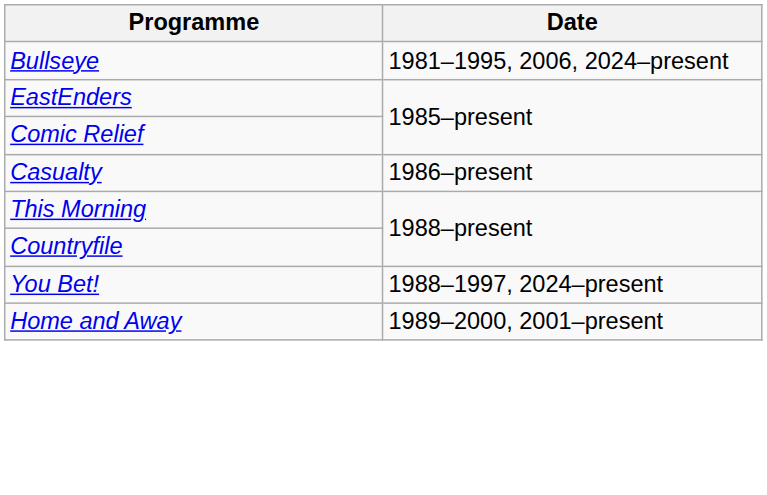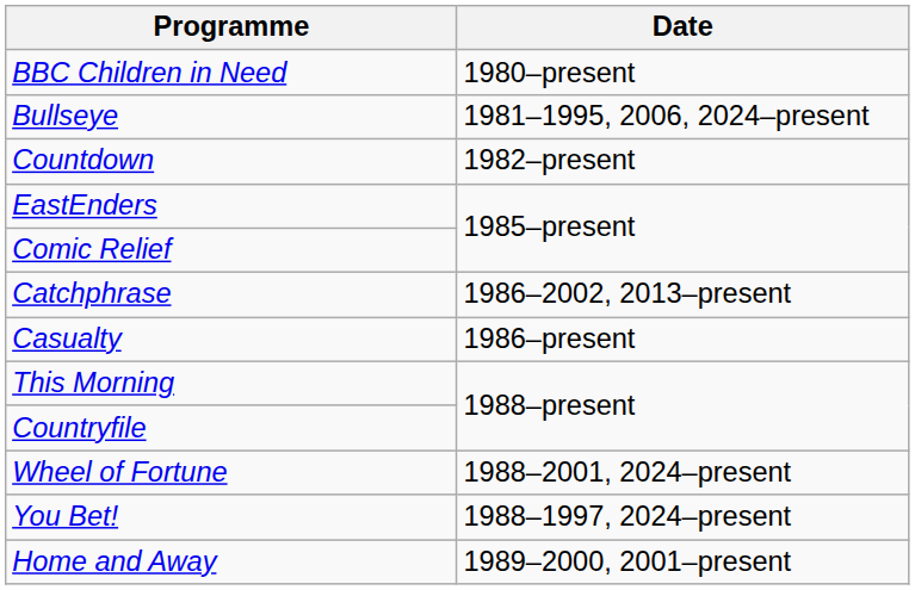 <table class="wikitable">
 <tr>
 <th width=250>Programme</th>
 <th width=250>Date</th>
 </tr>
 <tr>
+<td><em><a href='#'>BBC Children in Need</a></em></td>
+<td>1980–present</td>
+</tr>
+<tr>
 <td><em><a href='#'>Bullseye</a></em></td>
 <td>1981–1995, 2006, 2024–present</td>
+</tr>
+<tr>
+<td><em><a href='#'>Countdown</a></em></td>
+<td>1982–present</td>
 </tr>
 <tr>
 <td><em><a href='#'>EastEnders</a></em></td>
 <td rowspan="2">1985–present</td>
 </tr>
 <tr>
 <td><em><a href='#'>Comic Relief</a></em></td>
+</tr>
+<tr>
+<td><em><a href='#'>Catchphrase</a></em></td>
+<td>1986–2002, 2013–present</td>
 </tr>
 <tr>
 <td><em><a href='#'>Casualty</a></em></td>
 <td>1986–present</td>
 </tr>
 <tr>
 <td><em><a href='#'>This Morning</a></em></td>
 <td rowspan="2">1988–present</td>
 </tr>
 <tr>
 <td><em><a href='#'>Countryfile</a></em></td>
 </tr>
 <tr>
+<td><em><a href='#'>Wheel of Fortune</a></em></td>
+<td>1988–2001, 2024–present</td>
+</tr>
+<tr>
 <td><em><a href='#'>You Bet!</a></em></td>
 <td>1988–1997, 2024–present</td>
 </tr>
 <tr>
 <td><em><a href='#'>Home and Away</a></em></td>
 <td>1989–2000, 2001–present</td>
 </tr>
 </table>
